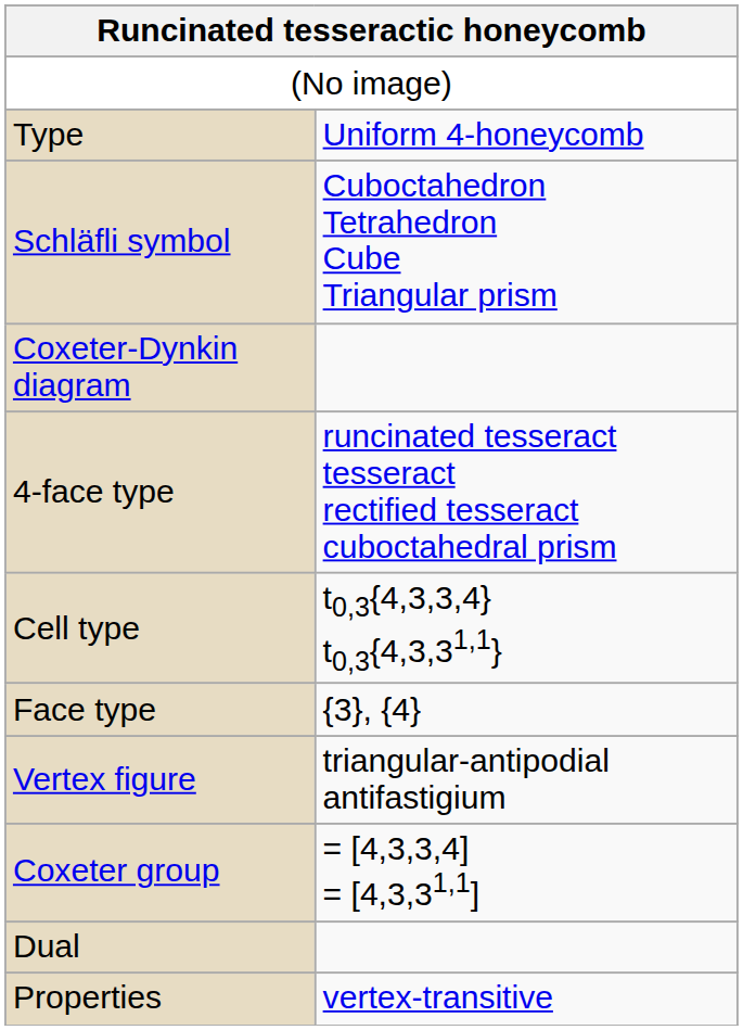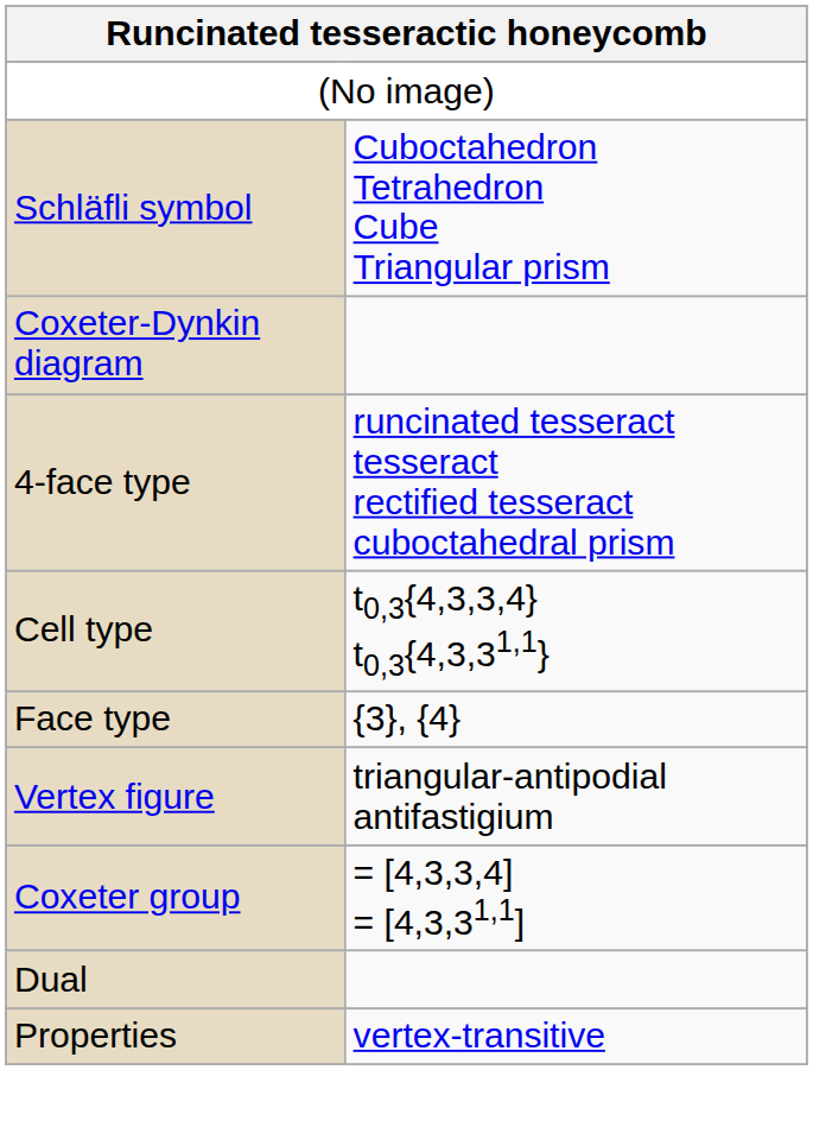 <table class="wikitable" align="right" style="margin-left:10px" width="360">
 <tr>
 <th bgcolor=#e7dcc3 colspan=2>Runcinated tesseractic honeycomb</th>
 </tr>
 <tr>
 <td bgcolor=#ffffff align=center colspan=2>(No image)</td>
-</tr>
-<tr>
-<td bgcolor=#e7dcc3>Type</td>
-<td><a href='#'>Uniform 4-honeycomb</a></td>
 </tr>
 <tr>
 <td bgcolor=#e7dcc3><a href='#'>Schläfli symbol</a></td>
 <td><a href='#'>Cuboctahedron</a> <br><a href='#'>Tetrahedron</a> <br><a href='#'>Cube</a> <br><a href='#'>Triangular prism</a> </td>
 </tr>
 <tr>
 <td bgcolor=#e7dcc3><a href='#'>Coxeter-Dynkin diagram</a></td>
 <td><br></td>
 </tr>
 <tr>
 <td bgcolor=#e7dcc3>4-face type</td>
 <td><a href='#'>runcinated tesseract</a>  <br><a href='#'>tesseract</a> <br><a href='#'>rectified tesseract</a> <br><a href='#'>cuboctahedral prism</a> </td>
 </tr>
 <tr>
 <td bgcolor=#e7dcc3>Cell type</td>
 <td>t<sub>0,3</sub>{4,3,3,4}<br>t<sub>0,3</sub>{4,3,3<sup>1,1</sup>}</td>
 </tr>
 <tr>
 <td bgcolor=#e7dcc3>Face type</td>
 <td>{3}, {4}</td>
 </tr>
 <tr>
 <td bgcolor=#e7dcc3><a href='#'>Vertex figure</a></td>
 <td>triangular-antipodial antifastigium</td>
 </tr>
 <tr>
 <td bgcolor=#e7dcc3><a href='#'>Coxeter group</a></td>
 <td> = [4,3,3,4]<br> = [4,3,3<sup>1,1</sup>]</td>
 </tr>
 <tr>
 <td bgcolor=#e7dcc3>Dual</td>
 <td></td>
 </tr>
 <tr>
 <td bgcolor=#e7dcc3>Properties</td>
 <td><a href='#'>vertex-transitive</a></td>
 </tr>
 </table>
